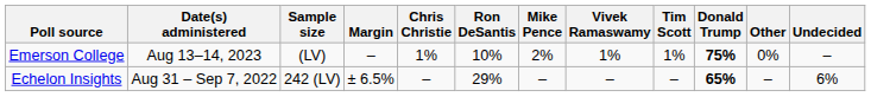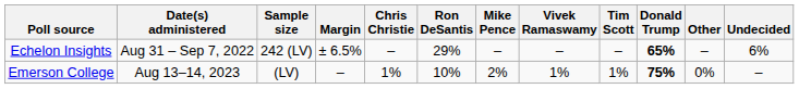 <table class="wikitable mw-datatable" style="font-size:90%;text-align:center;">
 <tr valign=bottom style="font-size:90%;">
 <th>Poll source</th>
 <th>Date(s)<br>administered</th>
 <th>Sample<br>size</th>
 <th>Margin<br></th>
 <th>Chris<br>Christie</th>
 <th>Ron<br>DeSantis</th>
 <th>Mike<br>Pence</th>
 <th>Vivek<br>Ramaswamy</th>
 <th>Tim<br>Scott</th>
 <th>Donald<br>Trump</th>
 <th>Other</th>
 <th>Undecided</th>
 </tr>
 <tr>
+<td><a href='#'>Echelon Insights</a></td>
+<td>Aug 31 – Sep 7, 2022</td>
+<td>242 (LV)</td>
+<td>± 6.5%</td>
+<td>–</td>
+<td>29%</td>
+<td>–</td>
+<td>–</td>
+<td>–</td>
+<td><strong>65%</strong></td>
+<td>–</td>
+<td>6%</td>
+</tr>
+<tr>
 <td><a href='#'>Emerson College</a></td>
 <td>Aug 13–14, 2023</td>
 <td>(LV)</td>
 <td>–</td>
 <td>1%</td>
 <td>10%</td>
 <td>2%</td>
 <td>1%</td>
 <td>1%</td>
 <td><strong>75%</strong></td>
 <td>0%</td>
 <td>–</td>
 </tr>
-<tr>
-<td><a href='#'>Echelon Insights</a></td>
-<td>Aug 31 – Sep 7, 2022</td>
-<td>242 (LV)</td>
-<td>± 6.5%</td>
-<td>–</td>
-<td>29%</td>
-<td>–</td>
-<td>–</td>
-<td>–</td>
-<td><strong>65%</strong></td>
-<td>–</td>
-<td>6%</td>
-</tr>
 </table>
